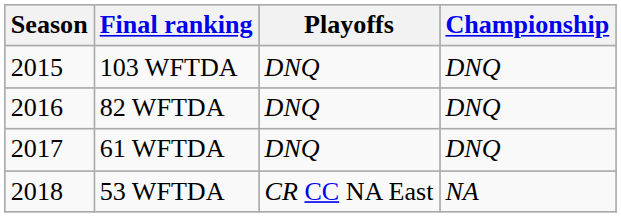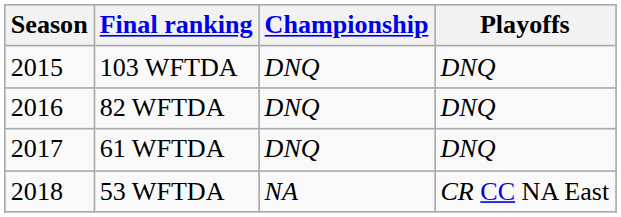 <table class="wikitable sortable">
 <tr>
 <th>Season</th>
 <th><a href='#'>Final ranking</a></th>
+<th><a href='#'>Championship</a></th>
 <th>Playoffs</th>
-<th><a href='#'>Championship</a></th>
 </tr>
 <tr>
 <td>2015</td>
 <td>103 WFTDA</td>
 <td><em>DNQ</em></td>
 <td><em>DNQ</em></td>
 </tr>
 <tr>
 <td>2016</td>
 <td>82 WFTDA</td>
 <td><em>DNQ</em></td>
 <td><em>DNQ</em></td>
 </tr>
 <tr>
 <td>2017</td>
 <td>61 WFTDA</td>
 <td><em>DNQ</em></td>
 <td><em>DNQ</em></td>
 </tr>
 <tr>
 <td>2018</td>
 <td>53 WFTDA</td>
+<td><em>NA</em></td>
 <td><em>CR</em> <a href='#'>CC</a> NA East</td>
-<td><em>NA</em></td>
 </tr>
 </table>
